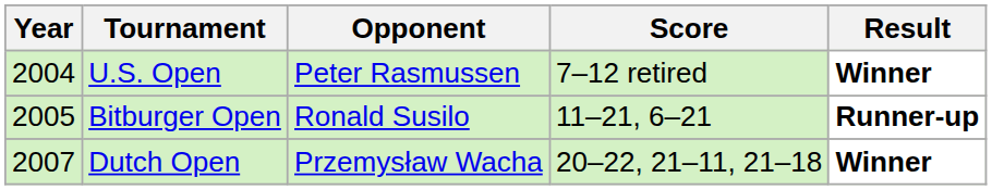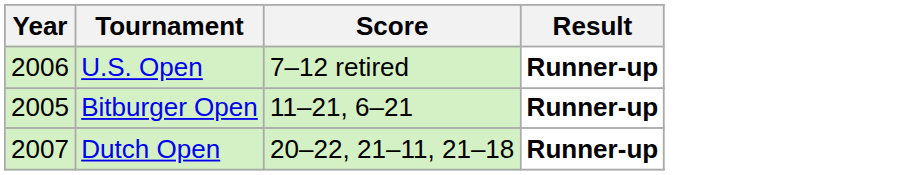 <table class="sortable wikitable" style="font-size: 90%;">
 <tr>
 <th>Year</th>
 <th>Tournament</th>
-<th>Opponent</th>
 <th>Score</th>
 <th>Result</th>
 </tr>
 <tr style="background:#D4F1C5">
-<td align="center">2004</td>
+<td align="center">2006</td>
 <td align="left"><a href='#'>U.S. Open</a></td>
-<td align="left"> <a href='#'>Peter Rasmussen</a></td>
 <td align="left">7–12 retired</td>
-<td style="text-align:left; background:white"> <strong>Winner</strong></td>
+<td style="text-align:left; background:white"> <strong>Runner-up</strong></td>
 </tr>
 <tr style="background:#D4F1C5">
 <td align="center">2005</td>
 <td align="left"><a href='#'>Bitburger Open</a></td>
-<td align="left"> <a href='#'>Ronald Susilo</a></td>
 <td align="left">11–21, 6–21</td>
 <td style="text-align:left; background:white"> <strong>Runner-up</strong></td>
 </tr>
 <tr style="background:#D4F1C5">
 <td align="center">2007</td>
 <td align="left"><a href='#'>Dutch Open</a></td>
-<td align="left"> <a href='#'>Przemysław Wacha</a></td>
 <td align="left">20–22, 21–11, 21–18</td>
-<td style="text-align:left; background:white"> <strong>Winner</strong></td>
+<td style="text-align:left; background:white"> <strong>Runner-up</strong></td>
 </tr>
 </table>
